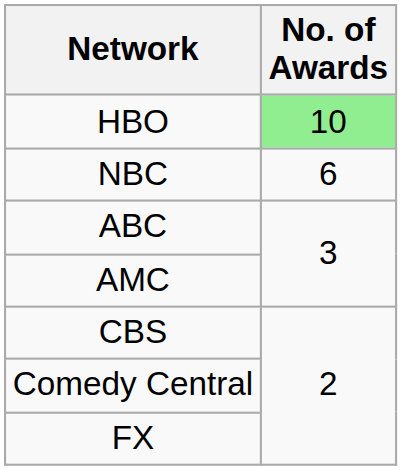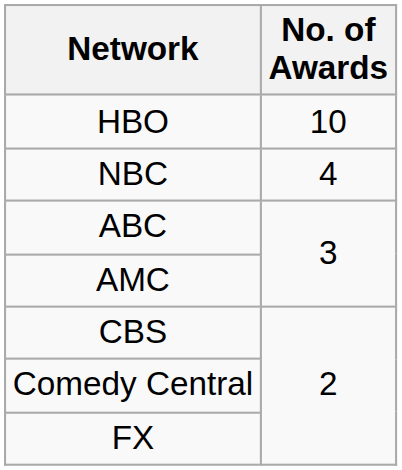 <table class="wikitable">
 <tr>
 <th>Network</th>
 <th>No. of<br>Awards</th>
 </tr>
 <tr style="text-align:center">
 <td>HBO</td>
-<td style="background: lightgreen;">10</td>
+<td>10</td>
 </tr>
 <tr style="text-align:center">
 <td>NBC</td>
-<td>6</td>
+<td>4</td>
 </tr>
 <tr style="text-align:center">
 <td>ABC</td>
 <td rowspan="2">3</td>
 </tr>
 <tr style="text-align:center">
 <td>AMC</td>
 </tr>
 <tr style="text-align:center">
 <td>CBS</td>
 <td rowspan="3">2</td>
 </tr>
 <tr style="text-align:center">
 <td>Comedy Central</td>
 </tr>
 <tr style="text-align:center">
 <td>FX</td>
 </tr>
 </table>
